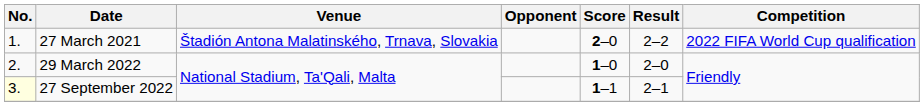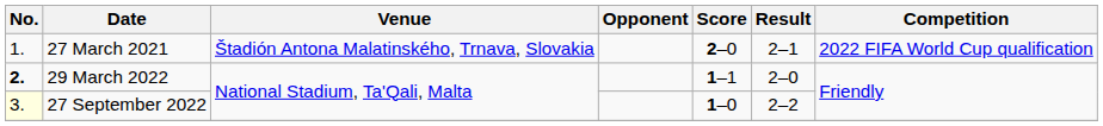 <table class="wikitable">
 <tr>
 <th>No.</th>
 <th>Date</th>
 <th>Venue</th>
 <th>Opponent</th>
 <th>Score</th>
 <th>Result</th>
 <th>Competition</th>
 </tr>
 <tr>
 <td>1.</td>
 <td>27 March 2021</td>
 <td><a href='#'>Štadión Antona Malatinského</a>, <a href='#'>Trnava</a>, <a href='#'>Slovakia</a></td>
 <td></td>
 <td align=center><strong>2</strong>–0</td>
-<td align=center>2–2</td>
+<td align=center>2–1</td>
 <td><a href='#'>2022 FIFA World Cup qualification</a></td>
 </tr>
 <tr>
-<td>2.</td>
+<td><strong>2.</strong></td>
 <td>29 March 2022</td>
 <td rowspan=2><a href='#'>National Stadium</a>, <a href='#'>Ta'Qali</a>, <a href='#'>Malta</a></td>
 <td></td>
-<td align=center><strong>1</strong>–0</td>
+<td align=center><strong>1</strong>–1</td>
 <td align=center>2–0</td>
 <td rowspan=2><a href='#'>Friendly</a></td>
 </tr>
 <tr>
 <td style="background: lightyellow;">3.</td>
 <td>27 September 2022</td>
 <td></td>
-<td align=center><strong>1</strong>–1</td>
-<td align=center>2–1</td>
+<td align=center><strong>1</strong>–0</td>
+<td align=center>2–2</td>
 </tr>
 <tr>
 </tr>
 </table>
